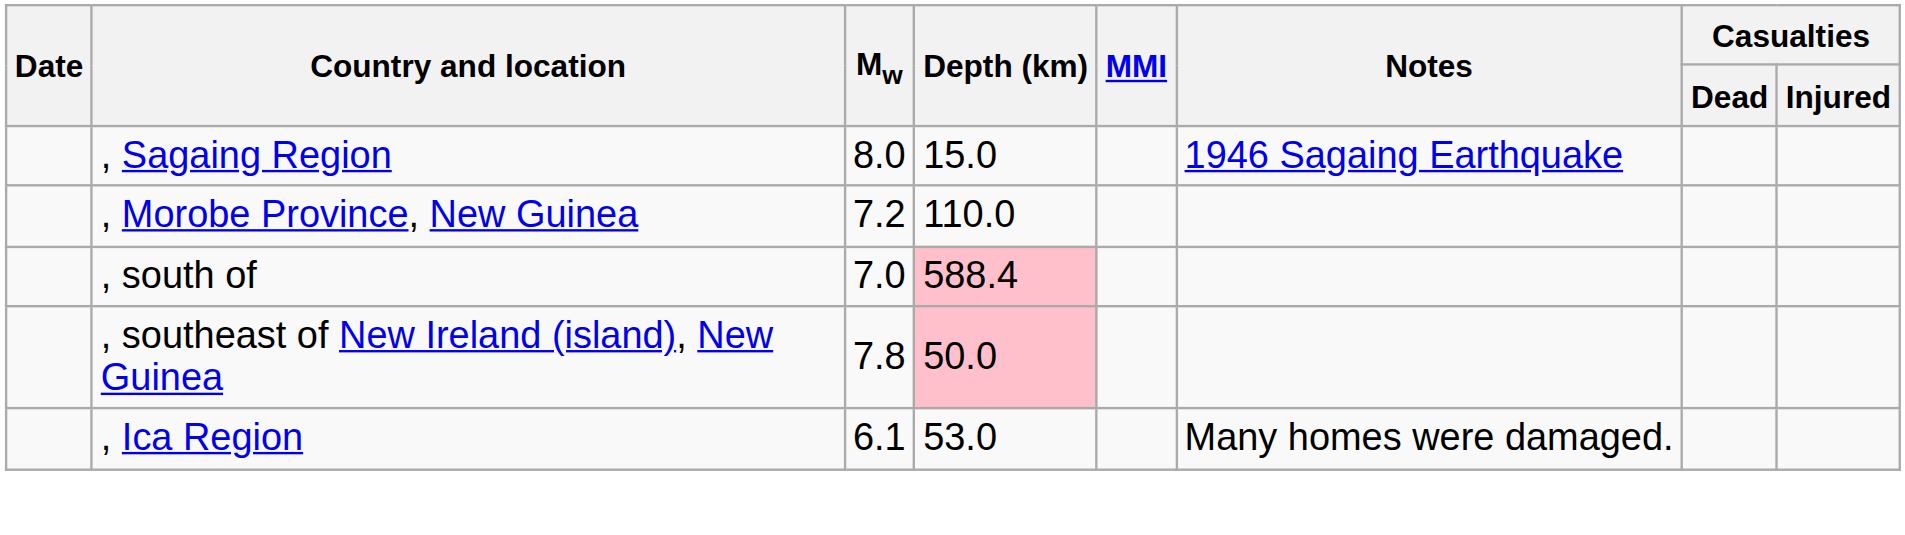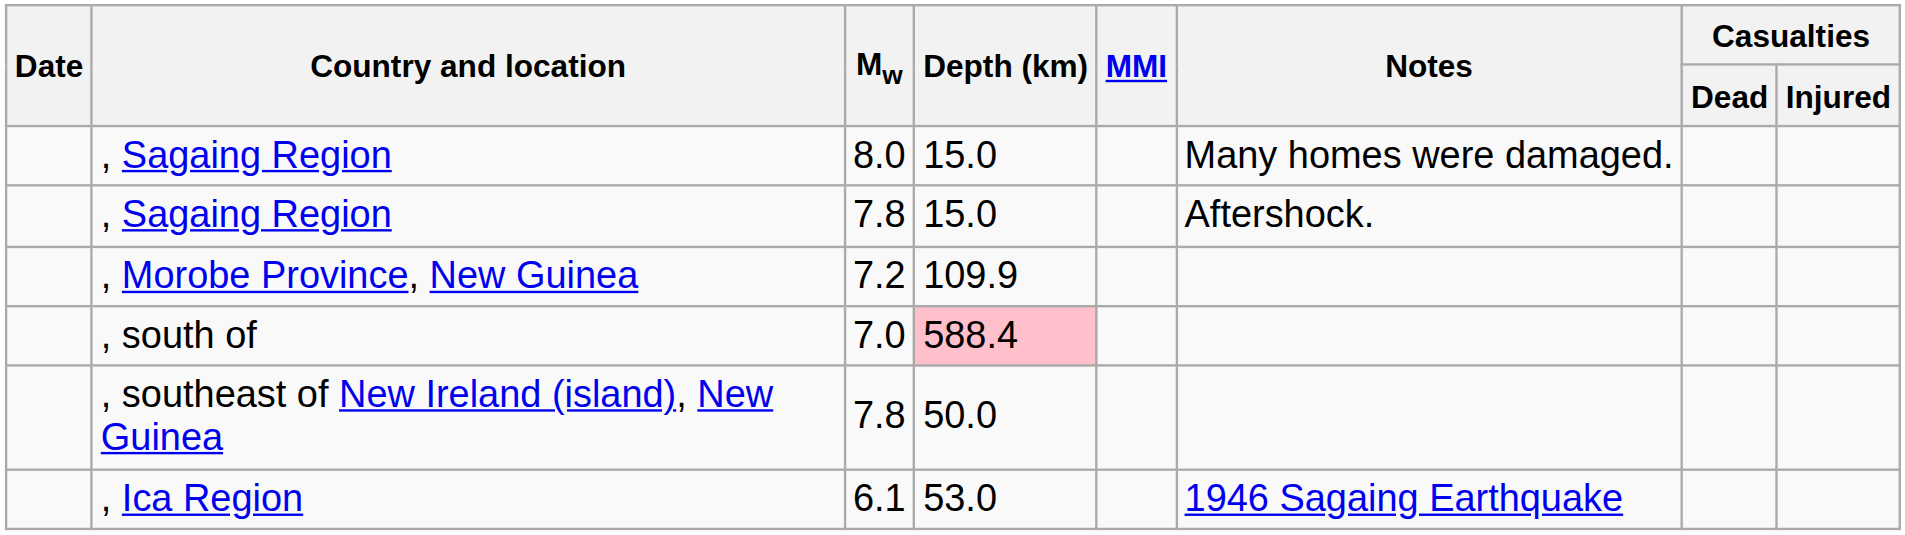 <table class="wikitable sortable sort-under" style="border:1px black; margin-left:1em;">
 <tr>
 <th rowspan="2"><small>Date</small></th>
 <th rowspan="2" style="width: 310px"><small>Country and location</small></th>
 <th rowspan="2"><small>M<sub>w</sub></small></th>
 <th rowspan="2"><small>Depth (km)</small></th>
 <th rowspan="2"><small><a href='#'>MMI</a></small></th>
 <th rowspan="2" class="unsortable"><small>Notes</small></th>
 <th colspan="2"><small>Casualties</small></th>
 </tr>
 <tr>
 <th><small>Dead</small></th>
 <th><small>Injured</small></th>
 </tr>
 <tr>
 <td></td>
 <td>, <a href='#'>Sagaing Region</a></td>
 <td>8.0</td>
 <td>15.0</td>
 <td></td>
-<td><a href='#'>1946 Sagaing Earthquake</a></td>
+<td>Many homes were damaged.</td>
+<td></td>
+<td></td>
+</tr>
+<tr>
+<td></td>
+<td>, <a href='#'>Sagaing Region</a></td>
+<td>7.8</td>
+<td>15.0</td>
+<td></td>
+<td>Aftershock.</td>
 <td></td>
 <td></td>
 </tr>
 <tr>
 <td></td>
 <td>, <a href='#'>Morobe Province</a>, <a href='#'>New Guinea</a></td>
 <td>7.2</td>
-<td>110.0</td>
+<td>109.9</td>
 <td></td>
 <td></td>
 <td></td>
 <td></td>
 </tr>
 <tr>
 <td></td>
 <td>, south of</td>
 <td>7.0</td>
 <td style="background: pink;">588.4</td>
 <td></td>
 <td></td>
 <td></td>
 <td></td>
 </tr>
 <tr>
 <td></td>
 <td>, southeast of <a href='#'>New Ireland (island)</a>, <a href='#'>New Guinea</a></td>
 <td>7.8</td>
-<td style="background: pink;">50.0</td>
+<td>50.0</td>
 <td></td>
 <td></td>
 <td></td>
 <td></td>
 </tr>
 <tr>
 <td></td>
 <td>, <a href='#'>Ica Region</a></td>
 <td>6.1</td>
 <td>53.0</td>
 <td></td>
-<td>Many homes were damaged.</td>
+<td><a href='#'>1946 Sagaing Earthquake</a></td>
 <td></td>
 <td></td>
 </tr>
 </table>
